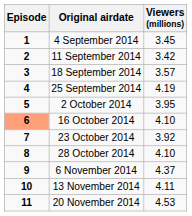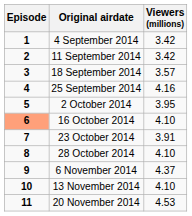 <table class="wikitable" style="text-align:center;">
 <tr>
 <th>Episode</th>
 <th>Original airdate</th>
 <th>Viewers<br><small>(millions)</small></th>
 </tr>
 <tr>
 <td><strong>1</strong></td>
 <td>4 September 2014</td>
-<td>3.45</td>
+<td>3.42</td>
 </tr>
 <tr>
 <td><strong>2</strong></td>
 <td>11 September 2014</td>
 <td>3.42</td>
 </tr>
 <tr>
 <td><strong>3</strong></td>
 <td>18 September 2014</td>
 <td>3.57</td>
 </tr>
 <tr>
 <td><strong>4</strong></td>
 <td>25 September 2014</td>
-<td>4.19</td>
+<td>4.16</td>
 </tr>
 <tr>
 <td><strong>5</strong></td>
 <td>2 October 2014</td>
 <td>3.95</td>
 </tr>
 <tr>
 <td style="background: lightsalmon;"><strong>6</strong></td>
 <td>16 October 2014</td>
 <td>4.10</td>
 </tr>
 <tr>
 <td><strong>7</strong></td>
 <td>23 October 2014</td>
-<td>3.92</td>
+<td>3.91</td>
 </tr>
 <tr>
 <td><strong>8</strong></td>
 <td>28 October 2014</td>
 <td>4.10</td>
 </tr>
 <tr>
 <td><strong>9</strong></td>
 <td>6 November 2014</td>
 <td>4.37</td>
 </tr>
 <tr>
 <td><strong>10</strong></td>
 <td>13 November 2014</td>
-<td>4.11</td>
+<td>4.10</td>
 </tr>
 <tr>
 <td><strong>11</strong></td>
 <td>20 November 2014</td>
 <td>4.53</td>
 </tr>
 </table>
